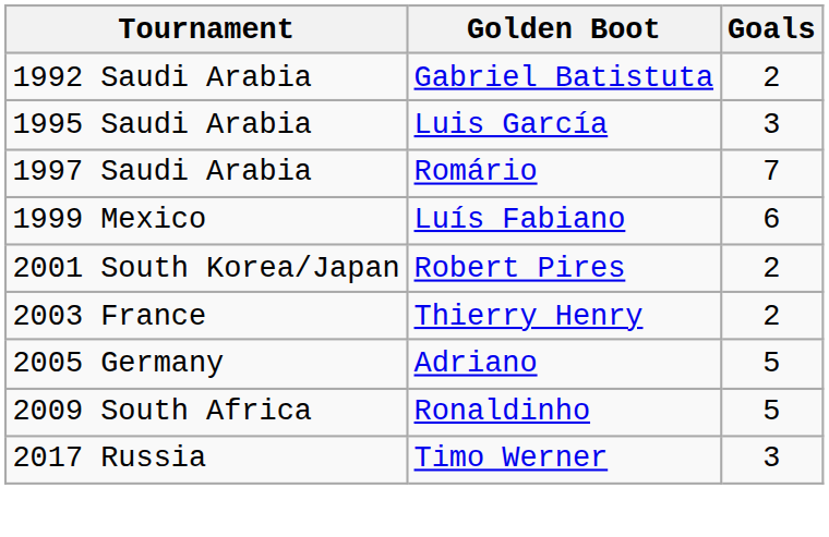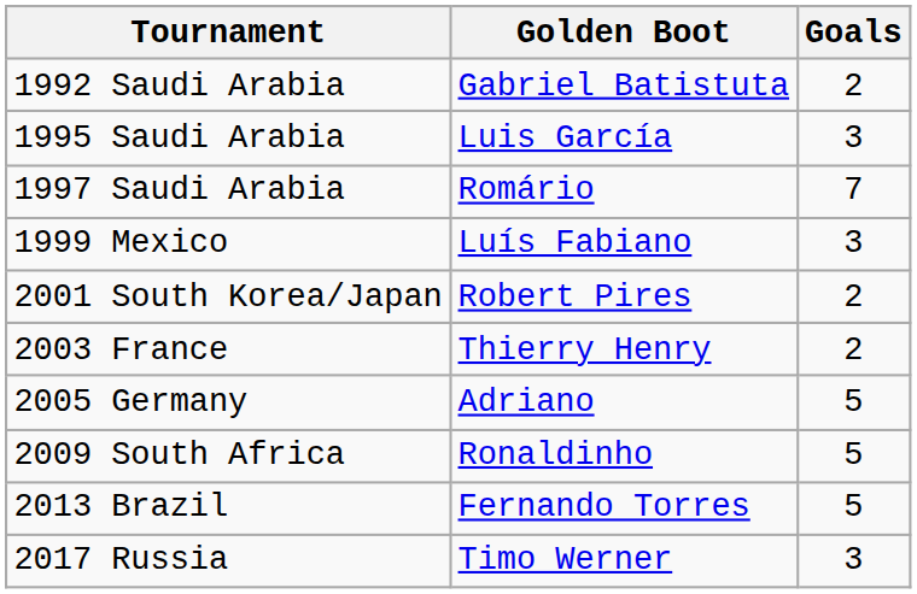 <table class="wikitable">
 <tr>
 <th>Tournament</th>
 <th>Golden Boot</th>
 <th>Goals</th>
 </tr>
 <tr>
 <td>1992 Saudi Arabia</td>
 <td> <a href='#'>Gabriel Batistuta</a></td>
 <td align=center>2</td>
 </tr>
 <tr>
 <td>1995 Saudi Arabia</td>
 <td> <a href='#'>Luis García</a></td>
 <td align=center>3</td>
 </tr>
 <tr>
 <td>1997 Saudi Arabia</td>
 <td> <a href='#'>Romário</a></td>
 <td align=center>7</td>
 </tr>
 <tr>
 <td>1999 Mexico</td>
 <td> <a href='#'>Luís Fabiano</a></td>
-<td align=center>6</td>
+<td align=center>3</td>
 </tr>
 <tr>
 <td>2001 South Korea/Japan</td>
 <td> <a href='#'>Robert Pires</a></td>
 <td align=center>2</td>
 </tr>
 <tr>
 <td>2003 France</td>
 <td> <a href='#'>Thierry Henry</a></td>
 <td align=center>2</td>
 </tr>
 <tr>
 <td>2005 Germany</td>
 <td> <a href='#'>Adriano</a></td>
 <td align=center>5</td>
 </tr>
 <tr>
 <td>2009 South Africa</td>
 <td> <a href='#'>Ronaldinho</a></td>
 <td align=center>5</td>
 </tr>
 <tr>
+<td>2013 Brazil</td>
+<td> <a href='#'>Fernando Torres</a></td>
+<td align=center>5</td>
+</tr>
+<tr>
 <td>2017 Russia</td>
 <td> <a href='#'>Timo Werner</a></td>
 <td align=center>3</td>
 </tr>
 </table>
